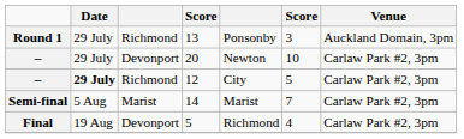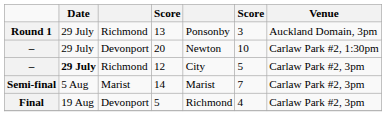 <table class="wikitable mw-collapsible">
 <tr>
 <td></td>
 <th scope="col">Date</th>
 <th scope="col"></th>
 <th scope="col">Score</th>
 <th scope="col"></th>
 <th scope="col">Score</th>
 <th scope="col">Venue</th>
 </tr>
 <tr>
 <th scope="row">Round 1</th>
 <td>29 July </td>
 <td>Richmond</td>
 <td>13</td>
 <td>Ponsonby</td>
 <td>3</td>
 <td>Auckland Domain, 3pm</td>
 </tr>
 <tr>
 <th scope="row">–</th>
 <td>29 July</td>
 <td>Devonport</td>
 <td>20</td>
 <td>Newton</td>
 <td>10</td>
-<td>Carlaw Park #2, 3pm</td>
+<td>Carlaw Park #2, 1:30pm</td>
 </tr>
 <tr>
 <th scope="row">–</th>
 <td><strong>29 July</strong></td>
 <td>Richmond</td>
 <td>12</td>
 <td>City</td>
 <td>5</td>
 <td>Carlaw Park #2, 3pm</td>
 </tr>
 <tr>
 <th scope="row">Semi-final</th>
 <td>5 Aug </td>
 <td>Marist</td>
 <td>14</td>
 <td>Marist</td>
 <td>7</td>
 <td>Carlaw Park #2, 3pm</td>
 </tr>
 <tr>
 <th scope="row">Final</th>
 <td>19 Aug </td>
 <td>Devonport</td>
 <td>5</td>
 <td>Richmond</td>
 <td>4</td>
 <td>Carlaw Park #2, 3pm</td>
 </tr>
 <tr>
 </tr>
 </table>
